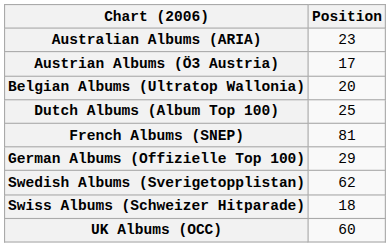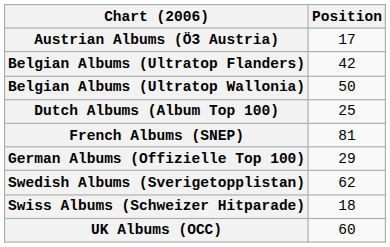 <table class="wikitable sortable plainrowheaders" style="text-align:center">
 <tr>
 <th scope="col">Chart (2006)</th>
 <th scope="col">Position</th>
 </tr>
 <tr>
-<th scope="row">Australian Albums (ARIA)</th>
-<td>23</td>
-</tr>
-<tr>
 <th scope="row">Austrian Albums (Ö3 Austria)</th>
 <td>17</td>
 </tr>
 <tr>
+<th scope="row">Belgian Albums (Ultratop Flanders)</th>
+<td>42</td>
+</tr>
+<tr>
 <th scope="row">Belgian Albums (Ultratop Wallonia)</th>
-<td>20</td>
+<td>50</td>
 </tr>
 <tr>
 <th scope="row">Dutch Albums (Album Top 100)</th>
 <td>25</td>
 </tr>
 <tr>
 <th scope="row">French Albums (SNEP)</th>
 <td>81</td>
 </tr>
 <tr>
 <th scope="row">German Albums (Offizielle Top 100)</th>
 <td>29</td>
 </tr>
 <tr>
 <th scope="row">Swedish Albums (Sverigetopplistan)</th>
 <td>62</td>
 </tr>
 <tr>
 <th scope="row">Swiss Albums (Schweizer Hitparade)</th>
 <td>18</td>
 </tr>
 <tr>
 <th scope="row">UK Albums (OCC)</th>
 <td>60</td>
 </tr>
 </table>
